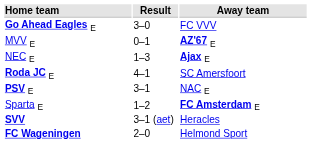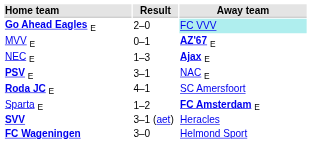 <table style="float:right;">
 <tr bgcolor="#E4E4E4">
 <th style="border-bottom:1px solid #AAAAAA" width="200" align="left">Home team</th>
 <th style="border-bottom:1px solid #AAAAAA" width="70" align="center">Result</th>
 <th style="border-bottom:1px solid #AAAAAA" width="200">Away team</th>
 </tr>
 <tr>
 <td><strong><a href='#'>Go Ahead Eagles</a></strong> <sub>E</sub></td>
-<td>3–0</td>
-<td><a href='#'>FC VVV</a></td>
+<td>2–0</td>
+<td style="background: paleturquoise;"><a href='#'>FC VVV</a></td>
 </tr>
 <tr>
 <td><a href='#'>MVV</a> <sub>E</sub></td>
 <td>0–1</td>
 <td><strong><a href='#'>AZ'67</a></strong> <sub>E</sub></td>
 </tr>
 <tr>
 <td><a href='#'>NEC</a> <sub>E</sub></td>
 <td>1–3</td>
 <td><strong><a href='#'>Ajax</a></strong> <sub>E</sub></td>
 </tr>
 <tr>
+<td><strong><a href='#'>PSV</a></strong> <sub>E</sub></td>
+<td>3–1</td>
+<td><a href='#'>NAC</a> <sub>E</sub></td>
+</tr>
+<tr>
 <td><strong><a href='#'>Roda JC</a></strong> <sub>E</sub></td>
 <td>4–1</td>
 <td><a href='#'>SC Amersfoort</a></td>
-</tr>
-<tr>
-<td><strong><a href='#'>PSV</a></strong> <sub>E</sub></td>
-<td>3–1</td>
-<td><a href='#'>NAC</a> <sub>E</sub></td>
 </tr>
 <tr>
 <td><a href='#'>Sparta</a> <sub>E</sub></td>
 <td>1–2</td>
 <td><strong><a href='#'>FC Amsterdam</a></strong> <sub>E</sub></td>
 </tr>
 <tr>
 <td><strong><a href='#'>SVV</a></strong></td>
 <td>3–1 (<a href='#'>aet</a>)</td>
 <td><a href='#'>Heracles</a></td>
 </tr>
 <tr>
 <td><strong><a href='#'>FC Wageningen</a></strong></td>
-<td>2–0</td>
+<td>3–0</td>
 <td><a href='#'>Helmond Sport</a></td>
 </tr>
 </table>
